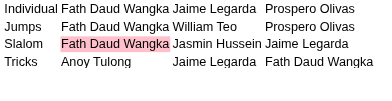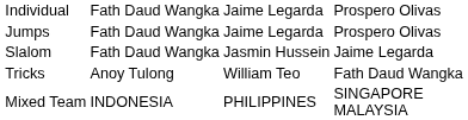 <table>
 <tr>
 <td>Individual</td>
 <td> Fath Daud Wangka</td>
 <td> Jaime Legarda</td>
 <td> Prospero Olivas</td>
 </tr>
 <tr>
 <td>Jumps</td>
 <td> Fath Daud Wangka</td>
-<td> William Teo</td>
+<td> Jaime Legarda</td>
 <td> Prospero Olivas</td>
 </tr>
 <tr>
 <td>Slalom</td>
-<td style="background: pink;"> Fath Daud Wangka</td>
+<td> Fath Daud Wangka</td>
 <td> Jasmin Hussein</td>
 <td> Jaime Legarda</td>
 </tr>
 <tr>
 <td>Tricks</td>
 <td> Anoy Tulong</td>
-<td> Jaime Legarda</td>
+<td> William Teo</td>
 <td> Fath Daud Wangka</td>
 </tr>
+<tr>
+<td>Mixed Team</td>
+<td> INDONESIA</td>
+<td> PHILIPPINES</td>
+<td> SINGAPORE<br> MALAYSIA</td>
+</tr>
 </table>
